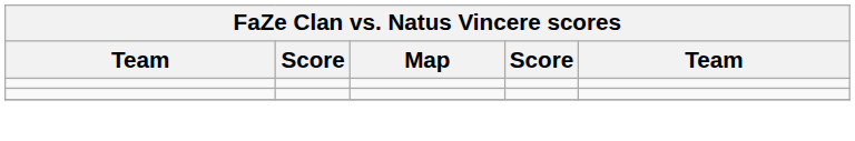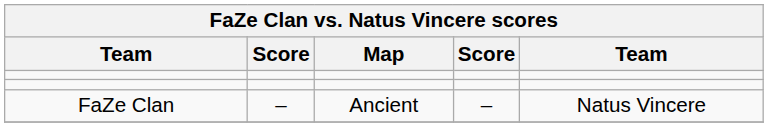 <table class="wikitable" style="text-align: center;">
 <tr>
 <th colspan=5>FaZe Clan vs. Natus Vincere scores</th>
 </tr>
 <tr>
 <th width="181px">Team</th>
 <th width="20px">Score</th>
 <th width="100px">Map</th>
 <th width="20px">Score</th>
 <th width="181px">Team</th>
 </tr>
 <tr>
 <td></td>
 <td></td>
 <td></td>
 <td></td>
 <td></td>
 </tr>
 <tr>
 <td></td>
 <td></td>
 <td></td>
 <td></td>
 <td></td>
 </tr>
 <tr>
+<td>FaZe Clan</td>
+<td>–</td>
+<td>Ancient</td>
+<td>–</td>
+<td>Natus Vincere</td>
+</tr>
+<tr>
 </tr>
 </table>
